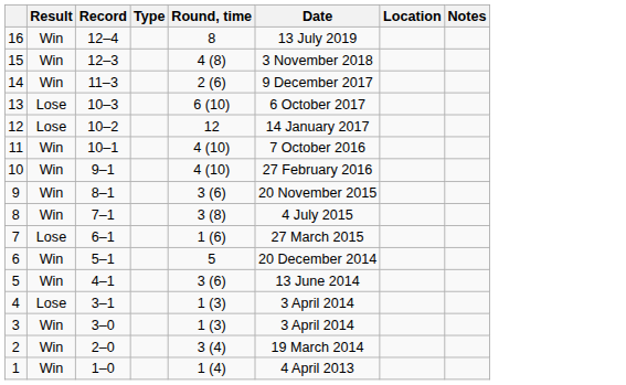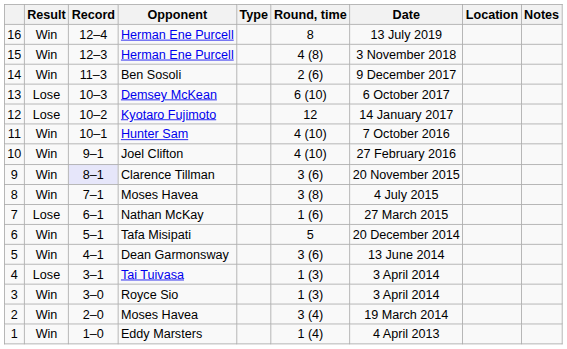 <table class="wikitable" style="text-align:center; font-size:95%">
 <tr>
 <th></th>
 <th>Result</th>
 <th>Record</th>
+<th>Opponent</th>
 <th>Type</th>
 <th>Round, time</th>
 <th>Date</th>
 <th>Location</th>
 <th>Notes</th>
 </tr>
 <tr>
 <td>16</td>
 <td>Win</td>
 <td>12–4</td>
+<td style="text-align:left;"> <a href='#'>Herman Ene Purcell</a></td>
 <td></td>
 <td>8</td>
 <td>13 July 2019</td>
 <td style="text-align:left;"> </td>
 <td style="text-align:left;"></td>
 </tr>
 <tr>
 <td>15</td>
 <td>Win</td>
 <td>12–3</td>
+<td style="text-align:left;"> <a href='#'>Herman Ene Purcell</a></td>
 <td></td>
 <td>4 (8)</td>
 <td>3 November 2018</td>
 <td style="text-align:left;"> </td>
 <td style="text-align:left;"></td>
 </tr>
 <tr>
 <td>14</td>
 <td>Win</td>
 <td>11–3</td>
+<td style="text-align:left;"> Ben Sosoli</td>
 <td></td>
 <td>2 (6)</td>
 <td>9 December 2017</td>
 <td style="text-align:left;"> </td>
 <td style="text-align:left;"></td>
 </tr>
 <tr>
 <td>13</td>
 <td>Lose</td>
 <td>10–3</td>
+<td style="text-align:left;"> <a href='#'>Demsey McKean</a></td>
 <td></td>
 <td>6 (10)<br></td>
 <td>6 October 2017</td>
 <td style="text-align:left;"> </td>
 <td style="text-align:left;"></td>
 </tr>
 <tr>
 <td>12</td>
 <td>Lose</td>
 <td>10–2</td>
+<td style="text-align:left;"> <a href='#'>Kyotaro Fujimoto</a></td>
 <td></td>
 <td>12</td>
 <td>14 January 2017</td>
 <td style="text-align:left;"> </td>
 <td style="text-align:left;"></td>
 </tr>
 <tr>
 <td>11</td>
 <td>Win</td>
 <td>10–1</td>
+<td style="text-align:left;"> <a href='#'>Hunter Sam</a></td>
 <td></td>
 <td>4 (10)<br></td>
 <td>7 October 2016</td>
 <td style="text-align:left;"> </td>
 <td style="text-align:left;"></td>
 </tr>
 <tr>
 <td>10</td>
 <td>Win</td>
 <td>9–1</td>
+<td style="text-align:left;"> Joel Clifton</td>
 <td></td>
 <td>4 (10)<br></td>
 <td>27 February 2016</td>
 <td style="text-align:left;"> </td>
 <td style="text-align:left;"></td>
 </tr>
 <tr>
 <td>9</td>
 <td>Win</td>
-<td>8–1</td>
+<td style="background: lavender;">8–1</td>
+<td style="text-align:left;"> Clarence Tillman</td>
 <td></td>
 <td>3 (6)<br></td>
 <td>20 November 2015</td>
 <td style="text-align:left;"> </td>
 <td></td>
 </tr>
 <tr>
 <td>8</td>
 <td>Win</td>
 <td>7–1</td>
+<td style="text-align:left;"> Moses Havea</td>
 <td></td>
 <td>3 (8)<br></td>
 <td>4 July 2015</td>
 <td style="text-align:left;"> </td>
 <td style="text-align:left;"></td>
 </tr>
 <tr>
 <td>7</td>
 <td>Lose</td>
 <td>6–1</td>
+<td style="text-align:left;"> Nathan McKay</td>
 <td></td>
 <td>1 (6)<br></td>
 <td>27 March 2015</td>
 <td style="text-align:left;"> </td>
 <td></td>
 </tr>
 <tr>
 <td>6</td>
 <td>Win</td>
 <td>5–1</td>
+<td style="text-align:left;"> Tafa Misipati</td>
 <td></td>
 <td>5</td>
 <td>20 December 2014</td>
 <td style="text-align:left;"> </td>
 <td></td>
 </tr>
 <tr>
 <td>5</td>
 <td>Win</td>
 <td>4–1</td>
+<td style="text-align:left;"> Dean Garmonsway</td>
 <td></td>
 <td>3 (6)<br></td>
 <td>13 June 2014</td>
 <td style="text-align:left;"> </td>
 <td></td>
 </tr>
 <tr>
 <td>4</td>
 <td>Lose</td>
 <td>3–1</td>
+<td style="text-align:left;"> <a href='#'>Tai Tuivasa</a></td>
 <td></td>
 <td>1 (3)<br></td>
 <td>3 April 2014</td>
 <td style="text-align:left;"> </td>
 <td style="text-align:left;"></td>
 </tr>
 <tr>
 <td>3</td>
 <td>Win</td>
 <td>3–0</td>
+<td style="text-align:left;"> Royce Sio</td>
 <td></td>
 <td>1 (3)<br></td>
 <td>3 April 2014</td>
 <td style="text-align:left;"> </td>
 <td style="text-align:left;"></td>
 </tr>
 <tr>
 <td>2</td>
 <td>Win</td>
 <td>2–0</td>
+<td style="text-align:left;"> Moses Havea</td>
 <td></td>
 <td>3 (4)<br></td>
 <td>19 March 2014</td>
 <td style="text-align:left;"> </td>
 <td style="text-align:left;"></td>
 </tr>
 <tr>
 <td>1</td>
 <td>Win</td>
 <td>1–0</td>
+<td style="text-align:left;"> Eddy Marsters</td>
 <td></td>
 <td>1 (4)<br></td>
 <td>4 April 2013</td>
 <td style="text-align:left;"> </td>
 <td style="text-align:left;"></td>
 </tr>
 </table>
